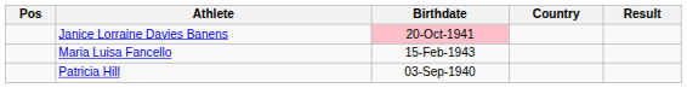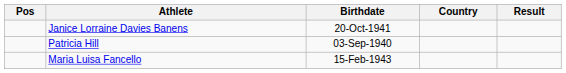 <table class="wikitable"  style="text-align:center; width:70%;">
 <tr>
 <th>Pos</th>
 <th>Athlete</th>
 <th>Birthdate</th>
 <th>Country</th>
 <th>Result</th>
 </tr>
 <tr>
 <td align=center></td>
 <td align=left><a href='#'>Janice Lorraine Davies Banens</a></td>
-<td style="background: pink;">20-Oct-1941</td>
+<td>20-Oct-1941</td>
+<td align=left></td>
+<td></td>
+</tr>
+<tr>
+<td align=center></td>
+<td align=left><a href='#'>Patricia Hill</a></td>
+<td>03-Sep-1940</td>
 <td align=left></td>
 <td></td>
 </tr>
 <tr>
 <td align=center></td>
 <td align=left><a href='#'>Maria Luisa Fancello</a></td>
 <td>15-Feb-1943</td>
 <td align=left></td>
 <td></td>
 </tr>
-<tr>
-<td align=center></td>
-<td align=left><a href='#'>Patricia Hill</a></td>
-<td>03-Sep-1940</td>
-<td align=left></td>
-<td></td>
-</tr>
 </table>
